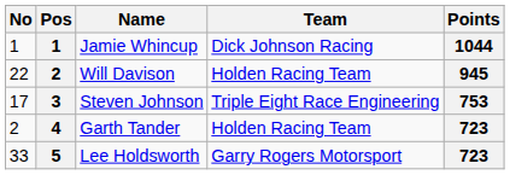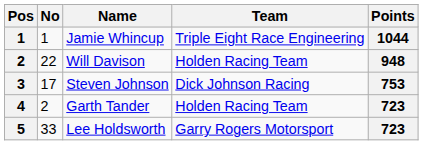 <table class="wikitable" style="font-size: 95%;">
 <tr>
+<th>Pos</th>
 <th>No</th>
-<th>Pos</th>
 <th>Name</th>
 <th>Team</th>
 <th>Points</th>
 </tr>
 <tr>
+<th>1</th>
 <td>1</td>
-<th>1</th>
 <td><a href='#'>Jamie Whincup</a></td>
-<td><a href='#'>Dick Johnson Racing</a></td>
+<td><a href='#'>Triple Eight Race Engineering</a></td>
 <th>1044</th>
 </tr>
 <tr>
+<th>2</th>
 <td>22</td>
-<th>2</th>
 <td><a href='#'>Will Davison</a></td>
 <td><a href='#'>Holden Racing Team</a></td>
-<th>945</th>
+<th>948</th>
 </tr>
 <tr>
+<th>3</th>
 <td>17</td>
-<th>3</th>
 <td><a href='#'>Steven Johnson</a></td>
-<td><a href='#'>Triple Eight Race Engineering</a></td>
+<td><a href='#'>Dick Johnson Racing</a></td>
 <th>753</th>
 </tr>
 <tr>
+<th>4</th>
 <td>2</td>
-<th>4</th>
 <td><a href='#'>Garth Tander</a></td>
 <td><a href='#'>Holden Racing Team</a></td>
 <th>723</th>
 </tr>
 <tr>
+<th>5</th>
 <td>33</td>
-<th>5</th>
 <td><a href='#'>Lee Holdsworth</a></td>
 <td><a href='#'>Garry Rogers Motorsport</a></td>
 <th>723</th>
 </tr>
 </table>
